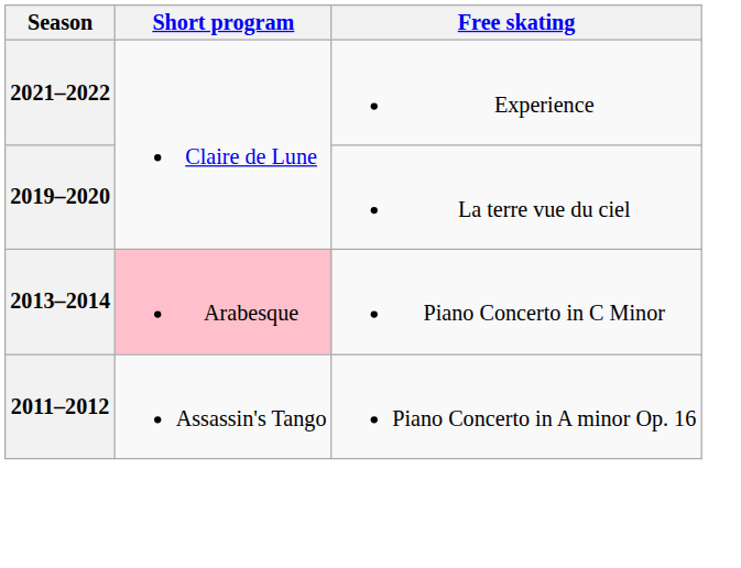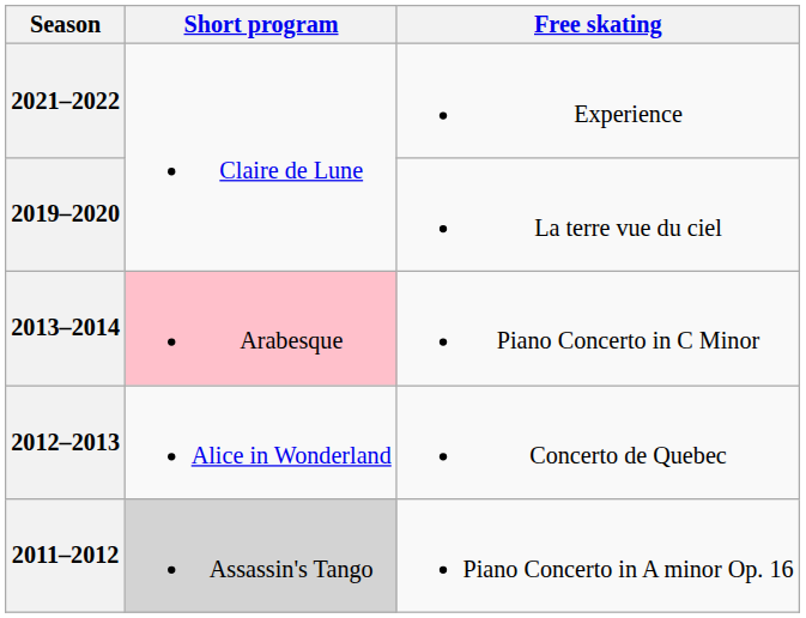 <table class="wikitable" style="text-align:center">
 <tr>
 <th>Season</th>
 <th><a href='#'>Short program</a></th>
 <th><a href='#'>Free skating</a></th>
 </tr>
 <tr>
 <th>2021–2022 <br> </th>
 <td rowspan=2><br><ul><li><a href='#'>Claire de Lune</a> <br></li></ul></td>
 <td><br><ul><li>Experience <br></li></ul></td>
 </tr>
 <tr>
 <th>2019–2020 <br> </th>
 <td><br><ul><li>La terre vue du ciel <br></li></ul></td>
 </tr>
 <tr>
 <th>2013–2014 <br> </th>
 <td style="background: pink;"><br><ul><li>Arabesque <br></li></ul></td>
 <td><br><ul><li>Piano Concerto in C Minor <br></li></ul></td>
 </tr>
 <tr>
+<th>2012–2013 <br> </th>
+<td><br><ul><li><a href='#'>Alice in Wonderland</a> <br></li></ul></td>
+<td><br><ul><li>Concerto de Quebec <br></li></ul></td>
+</tr>
+<tr>
 <th>2011–2012 <br> </th>
-<td><br><ul><li>Assassin's Tango <br></li></ul></td>
+<td style="background: lightgrey;"><br><ul><li>Assassin's Tango <br></li></ul></td>
 <td><br><ul><li>Piano Concerto in A minor Op. 16 <br></li></ul></td>
 </tr>
 </table>
